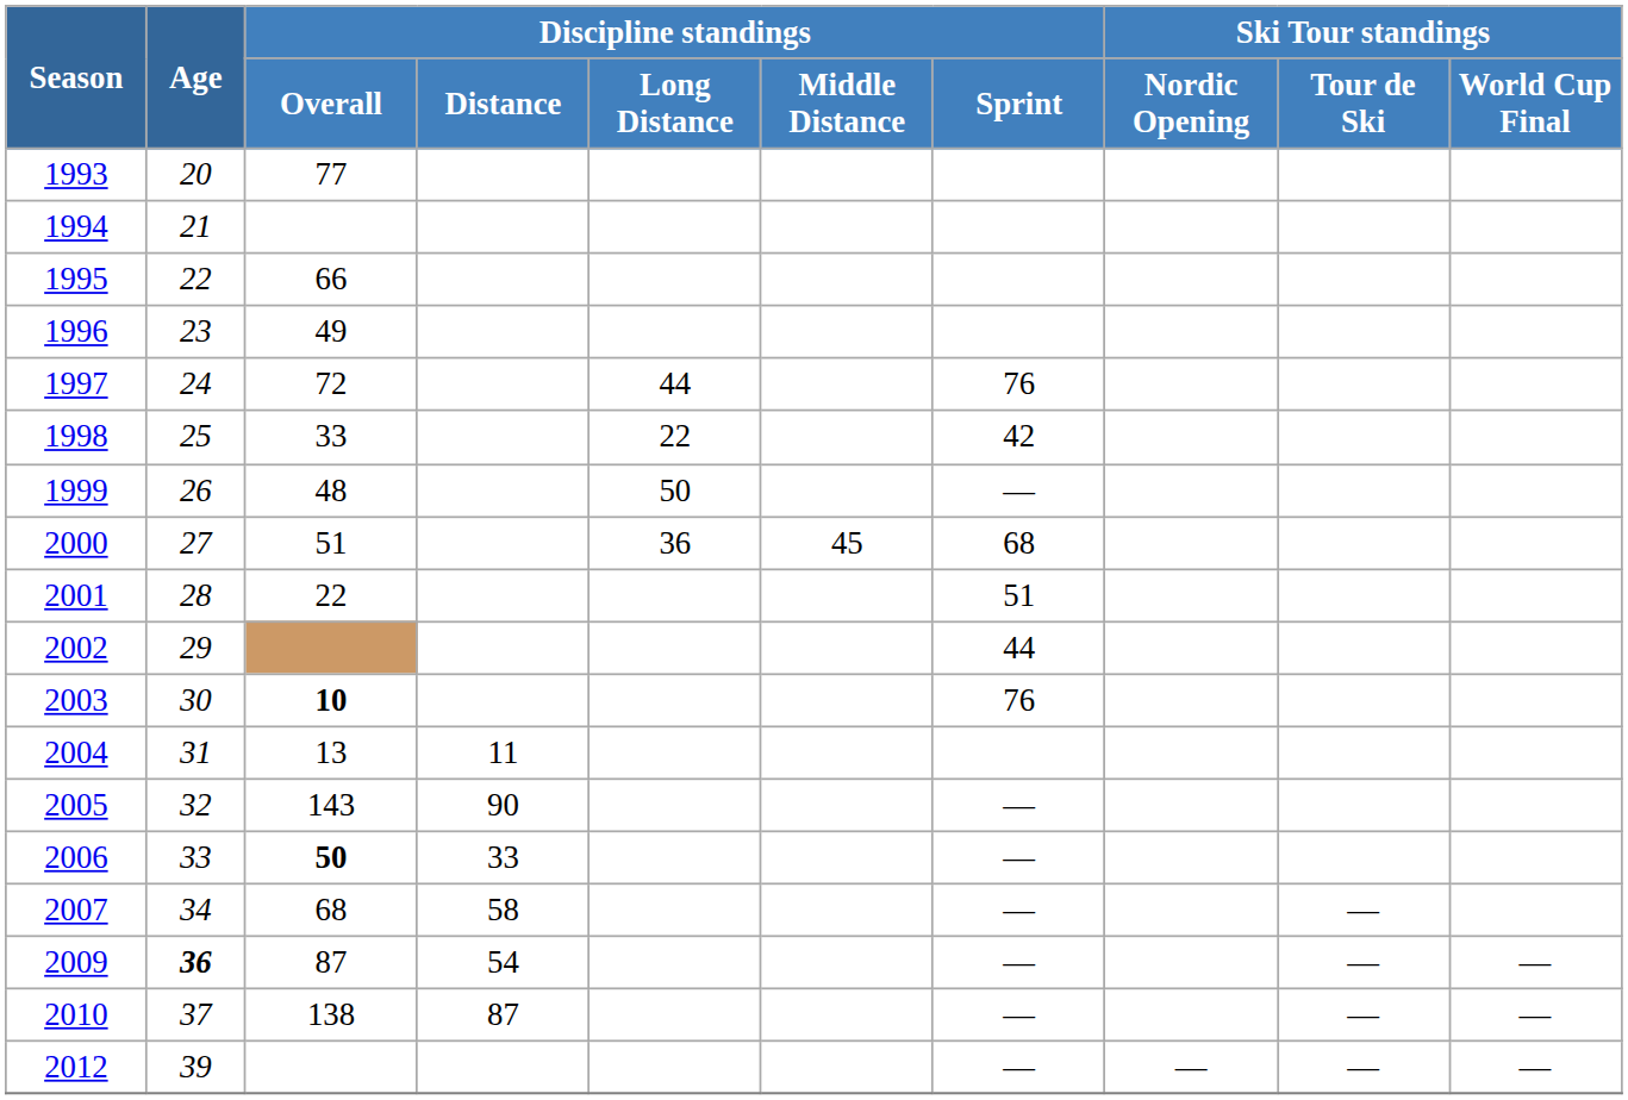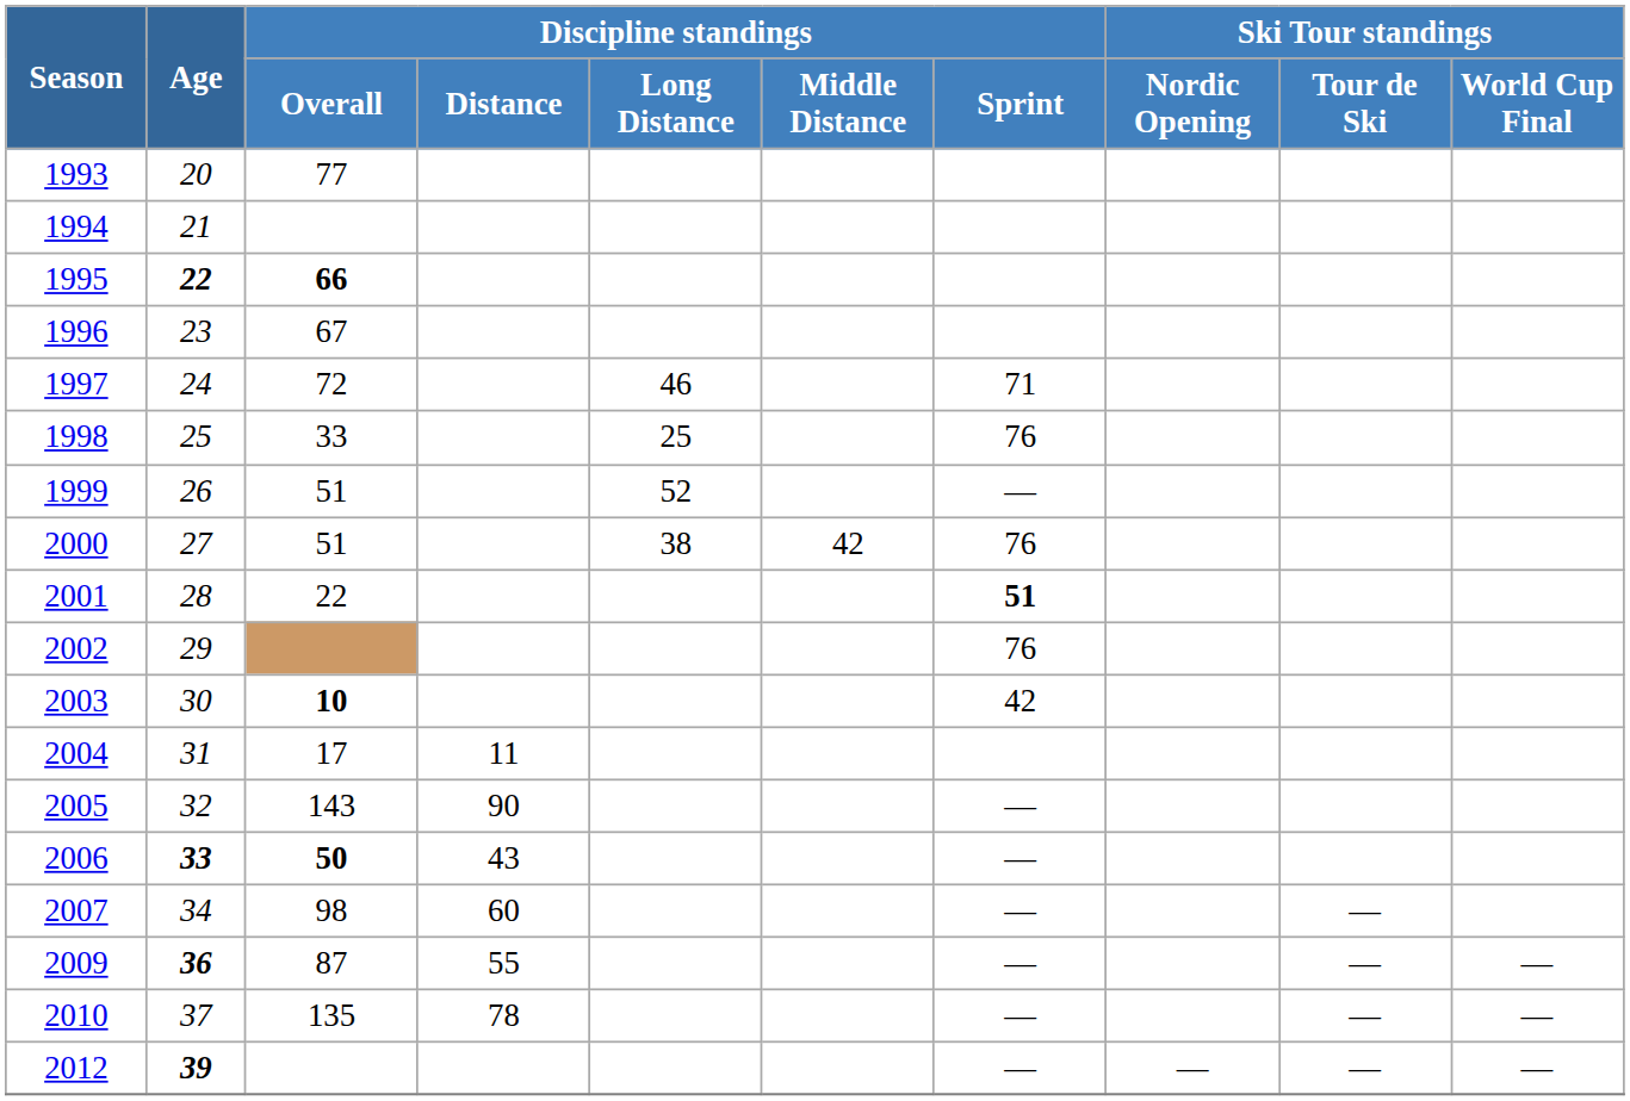 <table class="wikitable" style="font-size:95%; text-align:center; border:grey solid 1px; border-collapse:collapse; background:#ffffff;">
 <tr>
 <th style="background-color:#369; color:white; width:60px;" rowspan="2"> Season </th>
 <th style="background-color:#369; color:white; width:40px;" rowspan="2"> Age </th>
 <th style="background-color:#4180be; color:white;" colspan="5">Discipline standings</th>
 <th style="background-color:#4180be; color:white;" colspan="3">Ski Tour standings</th>
 </tr>
 <tr>
 <th style="background-color:#4180be; color:white; width:75px;">Overall</th>
 <th style="background-color:#4180be; color:white; width:75px;">Distance</th>
 <th style="background-color:#4180be; color:white; width:75px;">Long Distance</th>
 <th style="background-color:#4180be; color:white; width:75px;">Middle Distance</th>
 <th style="background-color:#4180be; color:white; width:75px;">Sprint</th>
 <th style="background-color:#4180be; color:white; width:75px;">Nordic<br>Opening</th>
 <th style="background-color:#4180be; color:white; width:75px;">Tour de<br>Ski</th>
 <th style="background-color:#4180be; color:white; width:75px;">World Cup<br>Final</th>
 </tr>
 <tr>
 <td><a href='#'>1993</a></td>
 <td><em>20</em></td>
 <td>77</td>
 <td></td>
 <td></td>
 <td></td>
 <td></td>
 <td></td>
 <td></td>
 <td></td>
 </tr>
 <tr>
 <td><a href='#'>1994</a></td>
 <td><em>21</em></td>
 <td></td>
 <td></td>
 <td></td>
 <td></td>
 <td></td>
 <td></td>
 <td></td>
 <td></td>
 </tr>
 <tr>
 <td><a href='#'>1995</a></td>
-<td><em>22</em></td>
-<td>66</td>
+<td><strong><em>22</em></strong></td>
+<td><strong>66</strong></td>
 <td></td>
 <td></td>
 <td></td>
 <td></td>
 <td></td>
 <td></td>
 <td></td>
 </tr>
 <tr>
 <td><a href='#'>1996</a></td>
 <td><em>23</em></td>
-<td>49</td>
+<td>67</td>
 <td></td>
 <td></td>
 <td></td>
 <td></td>
 <td></td>
 <td></td>
 <td></td>
 </tr>
 <tr>
 <td><a href='#'>1997</a></td>
 <td><em>24</em></td>
 <td>72</td>
 <td></td>
-<td>44</td>
+<td>46</td>
 <td></td>
-<td>76</td>
+<td>71</td>
 <td></td>
 <td></td>
 <td></td>
 </tr>
 <tr>
 <td><a href='#'>1998</a></td>
 <td><em>25</em></td>
 <td>33</td>
 <td></td>
-<td>22</td>
+<td>25</td>
 <td></td>
-<td>42</td>
+<td>76</td>
 <td></td>
 <td></td>
 <td></td>
 </tr>
 <tr>
 <td><a href='#'>1999</a></td>
 <td><em>26</em></td>
-<td>48</td>
+<td>51</td>
 <td></td>
-<td>50</td>
+<td>52</td>
 <td></td>
 <td>—</td>
 <td></td>
 <td></td>
 <td></td>
 </tr>
 <tr>
 <td><a href='#'>2000</a></td>
 <td><em>27</em></td>
 <td>51</td>
 <td></td>
-<td>36</td>
-<td>45</td>
-<td>68</td>
+<td>38</td>
+<td>42</td>
+<td>76</td>
 <td></td>
 <td></td>
 <td></td>
 </tr>
 <tr>
 <td><a href='#'>2001</a></td>
 <td><em>28</em></td>
 <td>22</td>
 <td></td>
 <td></td>
 <td></td>
-<td>51</td>
+<td><strong>51</strong></td>
 <td></td>
 <td></td>
 <td></td>
 </tr>
 <tr>
 <td><a href='#'>2002</a></td>
 <td><em>29</em></td>
 <td style="background:#c96;"></td>
 <td></td>
 <td></td>
 <td></td>
-<td>44</td>
+<td>76</td>
 <td></td>
 <td></td>
 <td></td>
 </tr>
 <tr>
 <td><a href='#'>2003</a></td>
 <td><em>30</em></td>
 <td><strong>10</strong></td>
 <td></td>
 <td></td>
 <td></td>
-<td>76</td>
+<td>42</td>
 <td></td>
 <td></td>
 <td></td>
 </tr>
 <tr>
 <td><a href='#'>2004</a></td>
 <td><em>31</em></td>
-<td>13</td>
+<td>17</td>
 <td>11</td>
 <td></td>
 <td></td>
 <td></td>
 <td></td>
 <td></td>
 <td></td>
 </tr>
 <tr>
 <td><a href='#'>2005</a></td>
 <td><em>32</em></td>
 <td>143</td>
 <td>90</td>
 <td></td>
 <td></td>
 <td>—</td>
 <td></td>
 <td></td>
 <td></td>
 </tr>
 <tr>
 <td><a href='#'>2006</a></td>
-<td><em>33</em></td>
+<td><strong><em>33</em></strong></td>
 <td><strong>50</strong></td>
-<td>33</td>
+<td>43</td>
 <td></td>
 <td></td>
 <td>—</td>
 <td></td>
 <td></td>
 <td></td>
 </tr>
 <tr>
 <td><a href='#'>2007</a></td>
 <td><em>34</em></td>
-<td>68</td>
-<td>58</td>
+<td>98</td>
+<td>60</td>
 <td></td>
 <td></td>
 <td>—</td>
 <td></td>
 <td>—</td>
 <td></td>
 </tr>
 <tr>
 <td><a href='#'>2009</a></td>
 <td><strong><em>36</em></strong></td>
 <td>87</td>
-<td>54</td>
+<td>55</td>
 <td></td>
 <td></td>
 <td>—</td>
 <td></td>
 <td>—</td>
 <td>—</td>
 </tr>
 <tr>
 <td><a href='#'>2010</a></td>
 <td><em>37</em></td>
-<td>138</td>
-<td>87</td>
+<td>135</td>
+<td>78</td>
 <td></td>
 <td></td>
 <td>—</td>
 <td></td>
 <td>—</td>
 <td>—</td>
 </tr>
 <tr>
 <td><a href='#'>2012</a></td>
-<td><em>39</em></td>
+<td><strong><em>39</em></strong></td>
 <td></td>
 <td></td>
 <td></td>
 <td></td>
 <td>—</td>
 <td>—</td>
 <td>—</td>
 <td>—</td>
 </tr>
 <tr>
 </tr>
 </table>
